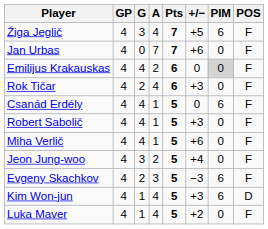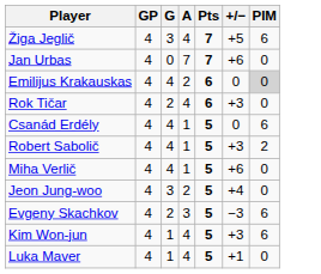 <table class="wikitable sortable" style="text-align:center;">
 <tr>
 <th>Player</th>
 <th>GP</th>
 <th>G</th>
 <th>A</th>
 <th>Pts</th>
 <th>+/−</th>
 <th>PIM</th>
-<th>POS</th>
 </tr>
 <tr>
 <td style="text-align:left;"> <a href='#'>Žiga Jeglič</a></td>
 <td>4</td>
 <td>3</td>
 <td>4</td>
 <td><strong>7</strong></td>
 <td>+5</td>
 <td>6</td>
-<td>F</td>
 </tr>
 <tr>
 <td style="text-align:left;"> <a href='#'>Jan Urbas</a></td>
 <td>4</td>
 <td>0</td>
 <td>7</td>
 <td><strong>7</strong></td>
 <td>+6</td>
 <td>0</td>
-<td>F</td>
 </tr>
 <tr>
 <td style="text-align:left;"> <a href='#'>Emilijus Krakauskas</a></td>
 <td>4</td>
 <td>4</td>
 <td>2</td>
 <td><strong>6</strong></td>
 <td>0</td>
 <td style="background: lightgrey;">0</td>
-<td>F</td>
 </tr>
 <tr>
 <td style="text-align:left;"> <a href='#'>Rok Tičar</a></td>
 <td>4</td>
 <td>2</td>
 <td>4</td>
 <td><strong>6</strong></td>
 <td>+3</td>
 <td>0</td>
-<td>F</td>
 </tr>
 <tr>
 <td style="text-align:left;"> <a href='#'>Csanád Erdély</a></td>
 <td>4</td>
 <td>4</td>
 <td>1</td>
 <td><strong>5</strong></td>
 <td>0</td>
 <td>6</td>
-<td>F</td>
 </tr>
 <tr>
 <td style="text-align:left;"> <a href='#'>Robert Sabolič</a></td>
 <td>4</td>
 <td>4</td>
 <td>1</td>
 <td><strong>5</strong></td>
 <td>+3</td>
-<td>0</td>
-<td>F</td>
+<td>2</td>
 </tr>
 <tr>
 <td style="text-align:left;"> <a href='#'>Miha Verlič</a></td>
 <td>4</td>
 <td>4</td>
 <td>1</td>
 <td><strong>5</strong></td>
 <td>+6</td>
 <td>0</td>
-<td>F</td>
 </tr>
 <tr>
 <td style="text-align:left;"> <a href='#'>Jeon Jung-woo</a></td>
 <td>4</td>
 <td>3</td>
 <td>2</td>
 <td><strong>5</strong></td>
 <td>+4</td>
 <td>0</td>
-<td>F</td>
 </tr>
 <tr>
 <td style="text-align:left;"> <a href='#'>Evgeny Skachkov</a></td>
 <td>4</td>
 <td>2</td>
 <td>3</td>
 <td><strong>5</strong></td>
 <td>−3</td>
 <td>6</td>
-<td>F</td>
 </tr>
 <tr>
 <td style="text-align:left;"> <a href='#'>Kim Won-jun</a></td>
 <td>4</td>
 <td>1</td>
 <td>4</td>
 <td><strong>5</strong></td>
 <td>+3</td>
 <td>6</td>
-<td>D</td>
 </tr>
 <tr>
 <td style="text-align:left;"> <a href='#'>Luka Maver</a></td>
 <td>4</td>
 <td>1</td>
 <td>4</td>
 <td><strong>5</strong></td>
-<td>+2</td>
+<td>+1</td>
 <td>0</td>
-<td>F</td>
 </tr>
 </table>
